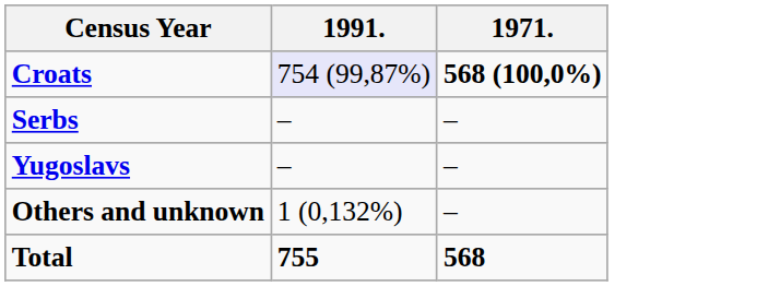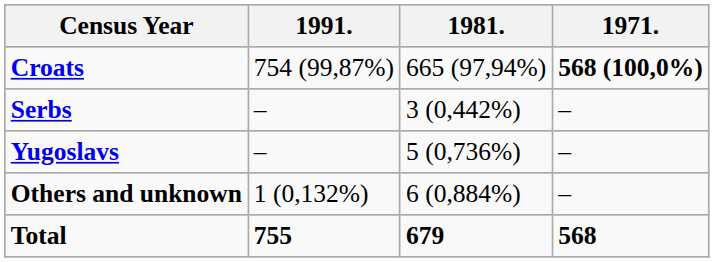 <table class="wikitable" style="font-size:95%;">
 <tr>
 <th>Census Year</th>
 <th>1991.</th>
+<th>1981.</th>
 <th>1971.</th>
 </tr>
 <tr>
 <td><strong><a href='#'>Croats</a></strong></td>
-<td style="background: lavender;">754 (99,87%)</td>
+<td>754 (99,87%)</td>
+<td>665 (97,94%)</td>
 <td><strong>568 (100,0%)</strong></td>
 </tr>
 <tr>
 <td><strong><a href='#'>Serbs</a></strong></td>
 <td>–</td>
+<td>3 (0,442%)</td>
 <td>–</td>
 </tr>
 <tr>
 <td><strong><a href='#'>Yugoslavs</a></strong></td>
 <td>–</td>
+<td>5 (0,736%)</td>
 <td>–</td>
 </tr>
 <tr>
 <td><strong>Others and unknown</strong></td>
 <td>1 (0,132%)</td>
+<td>6 (0,884%)</td>
 <td>–</td>
 </tr>
 <tr>
 <td><strong>Total</strong></td>
 <td><strong>755</strong></td>
+<td><strong>679</strong></td>
 <td><strong>568</strong></td>
 </tr>
 </table>
